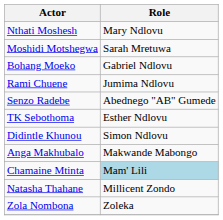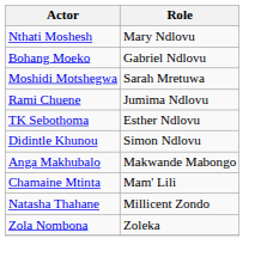 <table class="wikitable">
 <tr>
 <th>Actor</th>
 <th>Role</th>
 </tr>
 <tr>
 <td><a href='#'>Nthati Moshesh</a></td>
 <td>Mary Ndlovu</td>
 </tr>
 <tr>
+<td><a href='#'>Bohang Moeko</a></td>
+<td>Gabriel Ndlovu</td>
+</tr>
+<tr>
 <td><a href='#'>Moshidi Motshegwa</a></td>
 <td>Sarah Mretuwa</td>
 </tr>
 <tr>
-<td><a href='#'>Bohang Moeko</a></td>
-<td>Gabriel Ndlovu</td>
-</tr>
-<tr>
 <td><a href='#'>Rami Chuene</a></td>
 <td>Jumima Ndlovu</td>
-</tr>
-<tr>
-<td><a href='#'>Senzo Radebe</a></td>
-<td>Abednego "AB" Gumede</td>
 </tr>
 <tr>
 <td><a href='#'>TK Sebothoma</a></td>
 <td>Esther Ndlovu</td>
 </tr>
 <tr>
 <td><a href='#'>Didintle Khunou</a></td>
 <td>Simon Ndlovu</td>
 </tr>
 <tr>
 <td><a href='#'>Anga Makhubalo</a></td>
 <td>Makwande Mabongo</td>
 </tr>
 <tr>
 <td><a href='#'>Chamaine Mtinta</a></td>
-<td style="background: lightblue;">Mam' Lili</td>
+<td>Mam' Lili</td>
 </tr>
 <tr>
 <td><a href='#'>Natasha Thahane</a></td>
 <td>Millicent Zondo</td>
 </tr>
 <tr>
 <td><a href='#'>Zola Nombona</a></td>
 <td>Zoleka</td>
 </tr>
 <tr>
 </tr>
 </table>
